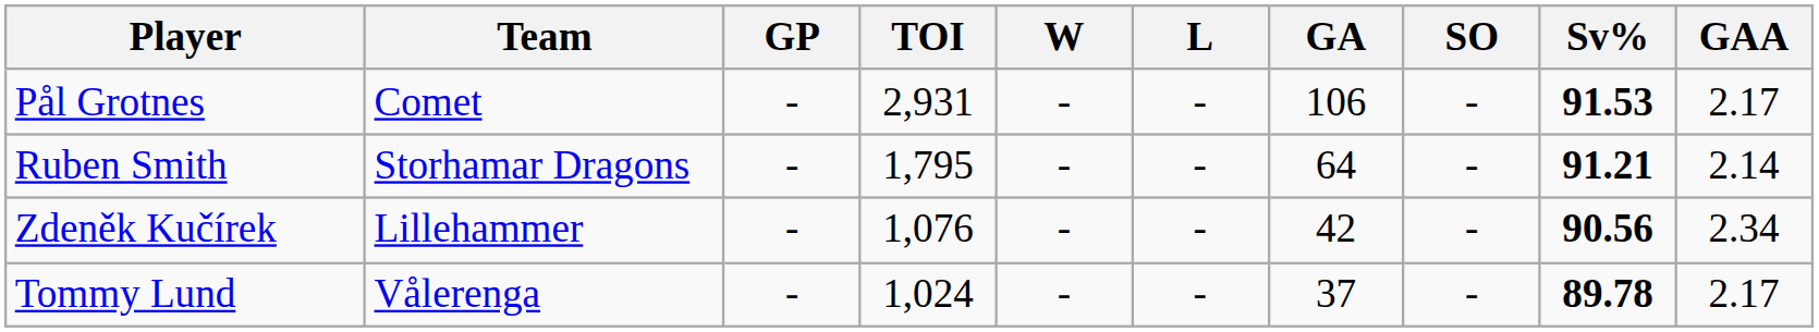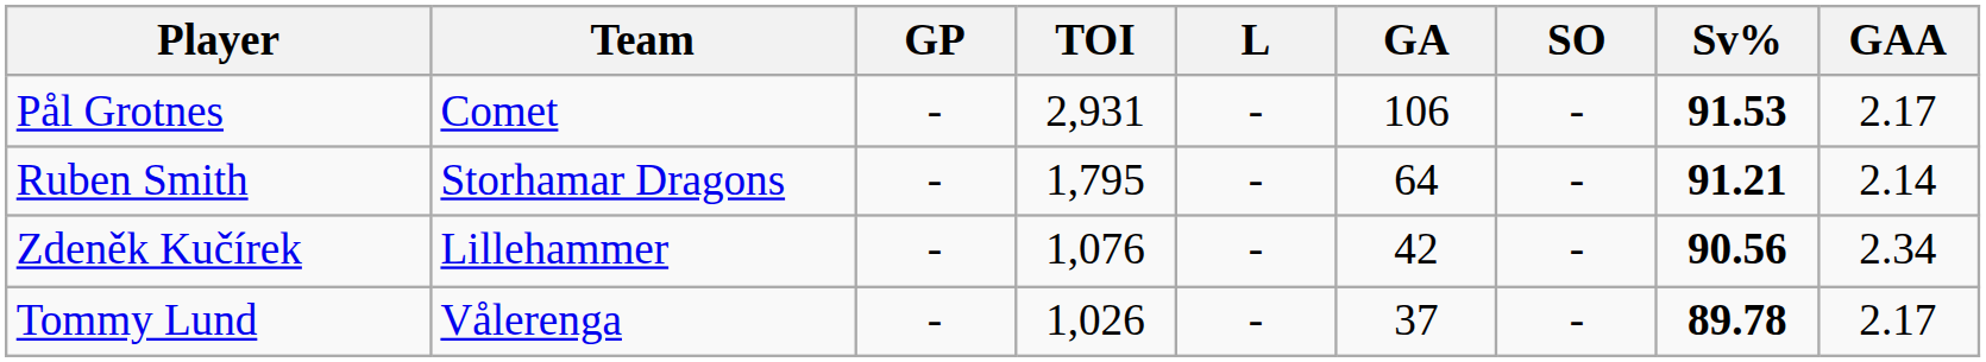 <table class="wikitable sortable" style="text-align:center">
 <tr>
 <th bgcolor="#DDDDFF" width="18.5%">Player</th>
 <th bgcolor="#DDDDFF" width="18.5%">Team</th>
 <th bgcolor="#DDDDFF" width="7%">GP</th>
 <th bgcolor="#DDDDFF" width="7%">TOI</th>
-<th bgcolor="#DDDDFF" width="7%">W</th>
 <th bgcolor="#DDDDFF" width="7%">L</th>
 <th bgcolor="#DDDDFF" width="7%">GA</th>
 <th bgcolor="#DDDDFF" width="7%">SO</th>
 <th bgcolor="#DDDDFF" width="7%">Sv%</th>
 <th bgcolor="#DDDDFF" width="7%">GAA</th>
 </tr>
 <tr>
 <td align=left> <a href='#'>Pål Grotnes</a></td>
 <td align=left><a href='#'>Comet</a></td>
 <td>-</td>
 <td>2,931</td>
 <td>-</td>
-<td>-</td>
 <td>106</td>
 <td>-</td>
 <td><strong>91.53</strong></td>
 <td>2.17</td>
 </tr>
 <tr>
 <td align=left> <a href='#'>Ruben Smith</a></td>
 <td align=left><a href='#'>Storhamar Dragons</a></td>
 <td>-</td>
 <td>1,795</td>
-<td>-</td>
 <td>-</td>
 <td>64</td>
 <td>-</td>
 <td><strong>91.21</strong></td>
 <td>2.14</td>
 </tr>
 <tr>
 <td align=left> <a href='#'>Zdeněk Kučírek</a></td>
 <td align=left><a href='#'>Lillehammer</a></td>
 <td>-</td>
 <td>1,076</td>
 <td>-</td>
-<td>-</td>
 <td>42</td>
 <td>-</td>
 <td><strong>90.56</strong></td>
 <td>2.34</td>
 </tr>
 <tr>
 <td align=left> <a href='#'>Tommy Lund</a></td>
 <td align=left><a href='#'>Vålerenga</a></td>
 <td>-</td>
-<td>1,024</td>
-<td>-</td>
+<td>1,026</td>
 <td>-</td>
 <td>37</td>
 <td>-</td>
 <td><strong>89.78</strong></td>
 <td>2.17</td>
 </tr>
 </table>
